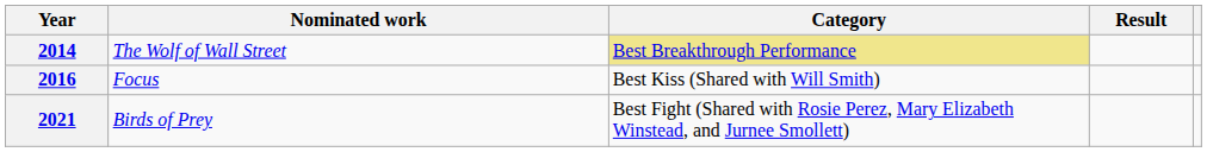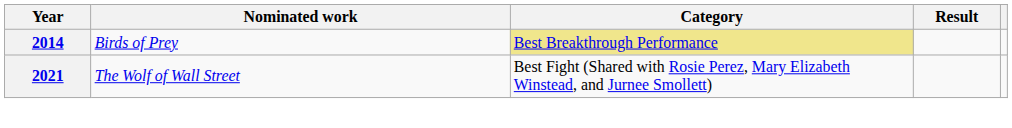 <table class=wikitable>
 <tr>
 <th scope="col" style="width:5em;">Year</th>
 <th scope="col" style="width:26em;">Nominated work</th>
 <th scope="col" style="width:25em;">Category</th>
 <th scope="col" style="width:5em;">Result</th>
 <th scope="col"></th>
 </tr>
 <tr>
 <th scope="row"><a href='#'>2014</a></th>
-<td><em><a href='#'>The Wolf of Wall Street</a></em></td>
+<td><em><a href='#'>Birds of Prey</a></em></td>
 <td style="background: khaki;"><a href='#'>Best Breakthrough Performance</a></td>
 <td></td>
 <td style="text-align:center;"></td>
 </tr>
 <tr>
-<th scope="row"><a href='#'>2016</a></th>
-<td><em><a href='#'>Focus</a></em></td>
-<td>Best Kiss (Shared with <a href='#'>Will Smith</a>)</td>
-<td></td>
-<td style="text-align:center;"></td>
-</tr>
-<tr>
 <th scope="row"><a href='#'>2021</a></th>
-<td><em><a href='#'>Birds of Prey</a></em></td>
+<td><em><a href='#'>The Wolf of Wall Street</a></em></td>
 <td>Best Fight (Shared with <a href='#'>Rosie Perez</a>, <a href='#'>Mary Elizabeth Winstead</a>, and <a href='#'>Jurnee Smollett</a>)</td>
 <td></td>
 <td style="text-align:center;"></td>
 </tr>
 </table>
